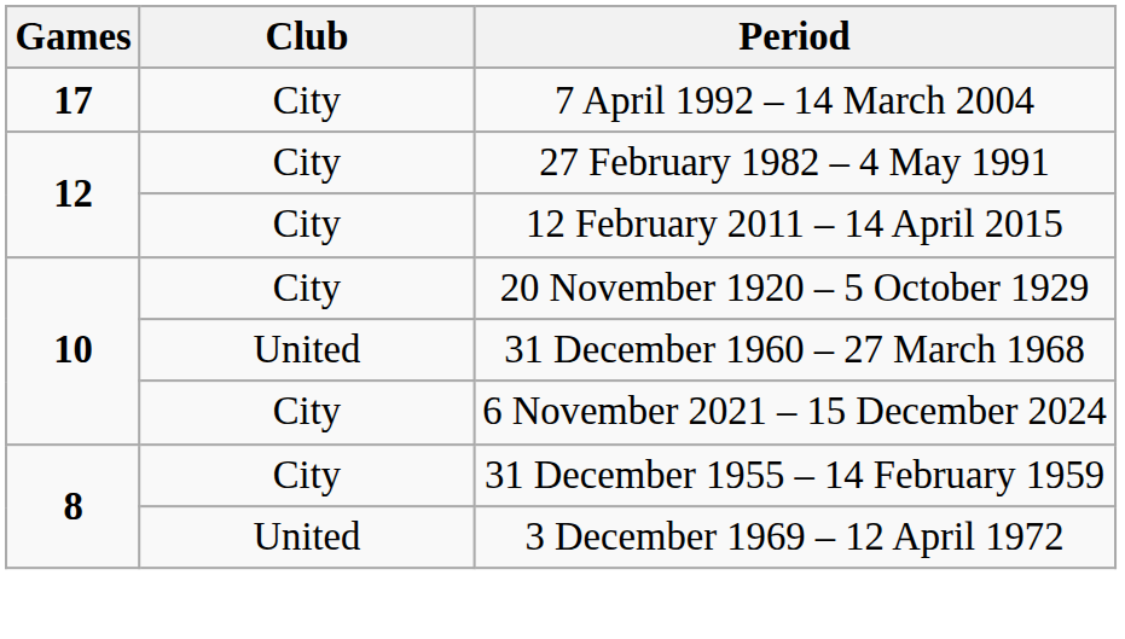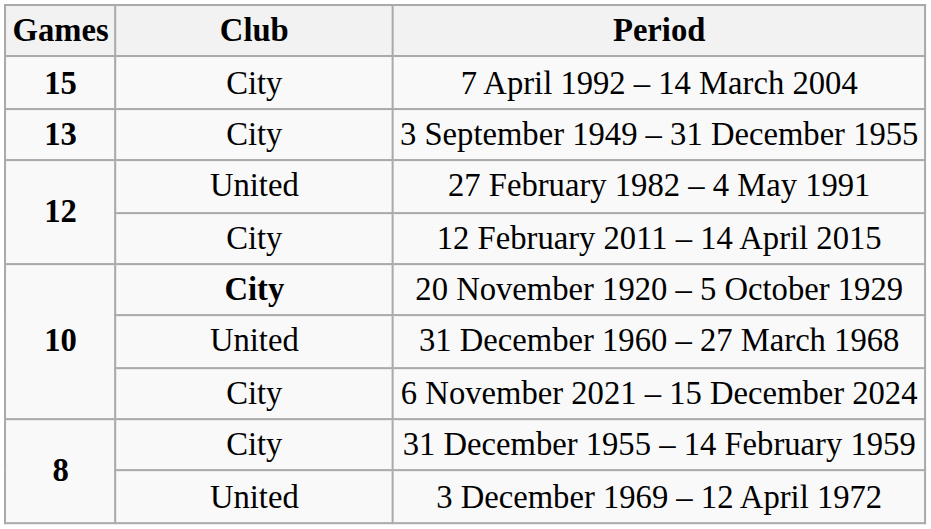 <table class="wikitable sortable" style="text-align:center;">
 <tr>
 <th>Games</th>
 <th style="width:30%;">Club</th>
 <th>Period</th>
 </tr>
 <tr>
-<td><strong>17</strong></td>
+<td><strong>15</strong></td>
 <td>City</td>
 <td>7 April 1992 – 14 March 2004</td>
 </tr>
 <tr>
+<td><strong>13</strong></td>
+<td>City</td>
+<td>3 September 1949 – 31 December 1955</td>
+</tr>
+<tr>
 <td rowspan="2"><strong>12</strong></td>
-<td>City</td>
+<td>United</td>
 <td>27 February 1982 – 4 May 1991</td>
 </tr>
 <tr>
 <td>City</td>
 <td>12 February 2011 – 14 April 2015</td>
 </tr>
 <tr>
 <td rowspan="3"><strong>10</strong></td>
-<td>City</td>
+<td><strong>City</strong></td>
 <td>20 November 1920 – 5 October 1929</td>
 </tr>
 <tr>
 <td>United</td>
 <td>31 December 1960 – 27 March 1968</td>
 </tr>
 <tr>
 <td>City</td>
 <td>6 November 2021 – 15 December 2024</td>
 </tr>
 <tr>
 <td rowspan="2"><strong>8</strong></td>
 <td>City</td>
 <td>31 December 1955 – 14 February 1959</td>
 </tr>
 <tr>
 <td>United</td>
 <td>3 December 1969 – 12 April 1972</td>
 </tr>
 </table>
